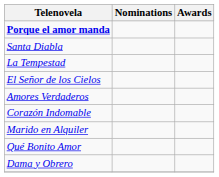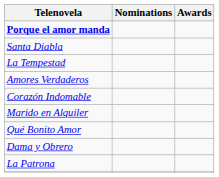 <table class="wikitable" align="center" class="sortable" style="margin:1em auto;">
 <tr bgcolor="#CCCCCC">
 <th>Telenovela</th>
 <th>Nominations</th>
 <th>Awards</th>
 </tr>
 <tr>
 <td><strong><a href='#'>Porque el amor manda</a></strong></td>
 <td></td>
 <td></td>
 </tr>
 <tr>
 <td><em><a href='#'>Santa Diabla</a></em></td>
 <td></td>
 <td></td>
 </tr>
 <tr>
 <td><em><a href='#'>La Tempestad</a></em></td>
-<td></td>
-<td></td>
-</tr>
-<tr>
-<td><em><a href='#'>El Señor de los Cielos</a></em></td>
 <td></td>
 <td></td>
 </tr>
 <tr>
 <td><em><a href='#'>Amores Verdaderos</a></em></td>
 <td></td>
 <td></td>
 </tr>
 <tr>
 <td><em><a href='#'>Corazón Indomable</a></em></td>
 <td></td>
 <td></td>
 </tr>
 <tr>
 <td><em><a href='#'>Marido en Alquiler</a></em></td>
 <td></td>
 <td></td>
 </tr>
 <tr>
 <td><em><a href='#'>Qué Bonito Amor</a></em></td>
 <td></td>
 <td></td>
 </tr>
 <tr>
 <td><em><a href='#'>Dama y Obrero</a></em></td>
 <td></td>
 <td></td>
 </tr>
 <tr>
+<td><em><a href='#'>La Patrona</a></em></td>
+<td></td>
+<td></td>
+</tr>
+<tr>
 </tr>
 </table>
